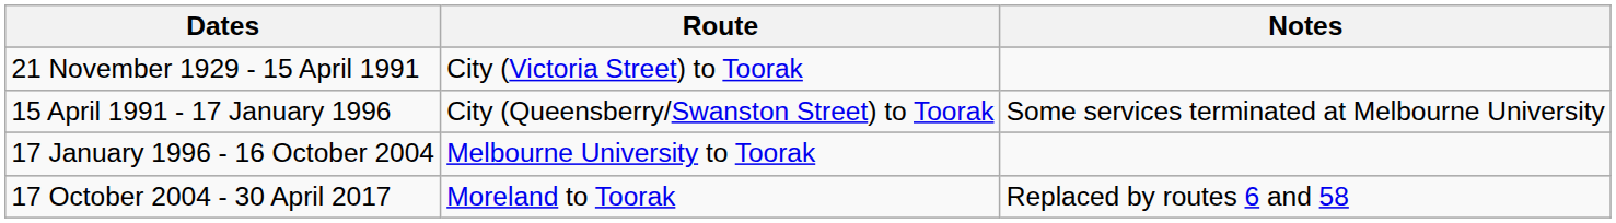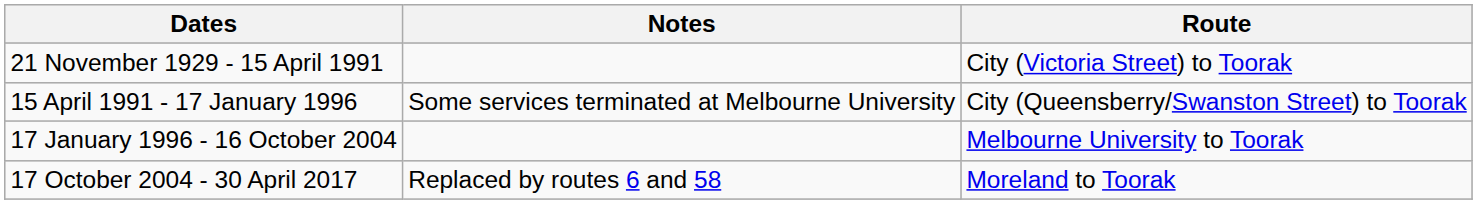 <table class="wikitable sortable">
 <tr>
 <th>Dates</th>
+<th>Notes</th>
 <th>Route</th>
-<th>Notes</th>
 </tr>
 <tr>
 <td>21 November 1929 - 15 April 1991</td>
+<td></td>
 <td>City (<a href='#'>Victoria Street</a>) to <a href='#'>Toorak</a></td>
-<td></td>
 </tr>
 <tr>
 <td>15 April 1991 - 17 January 1996</td>
+<td>Some services terminated at Melbourne University</td>
 <td>City (Queensberry/<a href='#'>Swanston Street</a>) to <a href='#'>Toorak</a></td>
-<td>Some services terminated at Melbourne University</td>
 </tr>
 <tr>
 <td>17 January 1996 - 16 October 2004</td>
+<td></td>
 <td><a href='#'>Melbourne University</a> to <a href='#'>Toorak</a></td>
-<td></td>
 </tr>
 <tr>
 <td>17 October 2004 - 30 April 2017</td>
+<td>Replaced by routes <a href='#'>6</a> and <a href='#'>58</a></td>
 <td><a href='#'>Moreland</a> to <a href='#'>Toorak</a></td>
-<td>Replaced by routes <a href='#'>6</a> and <a href='#'>58</a></td>
 </tr>
 </table>
